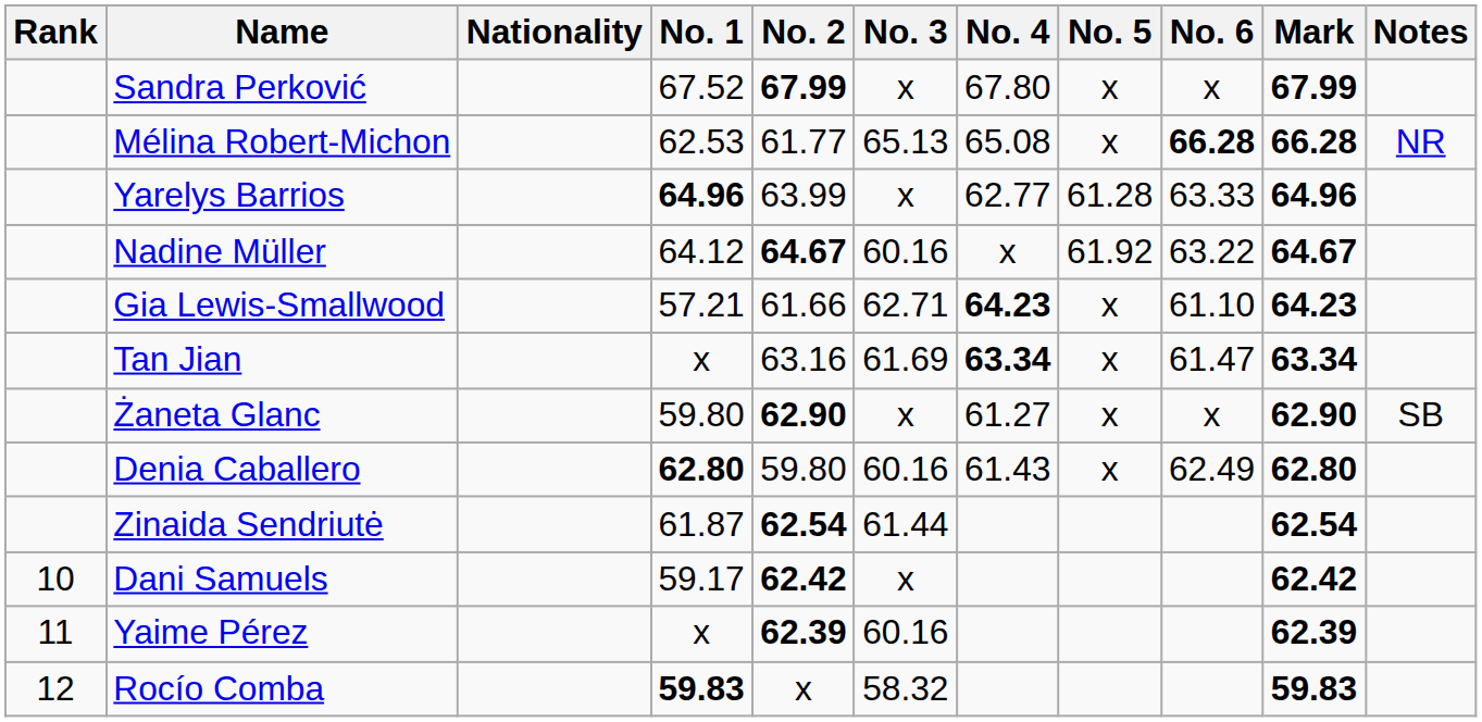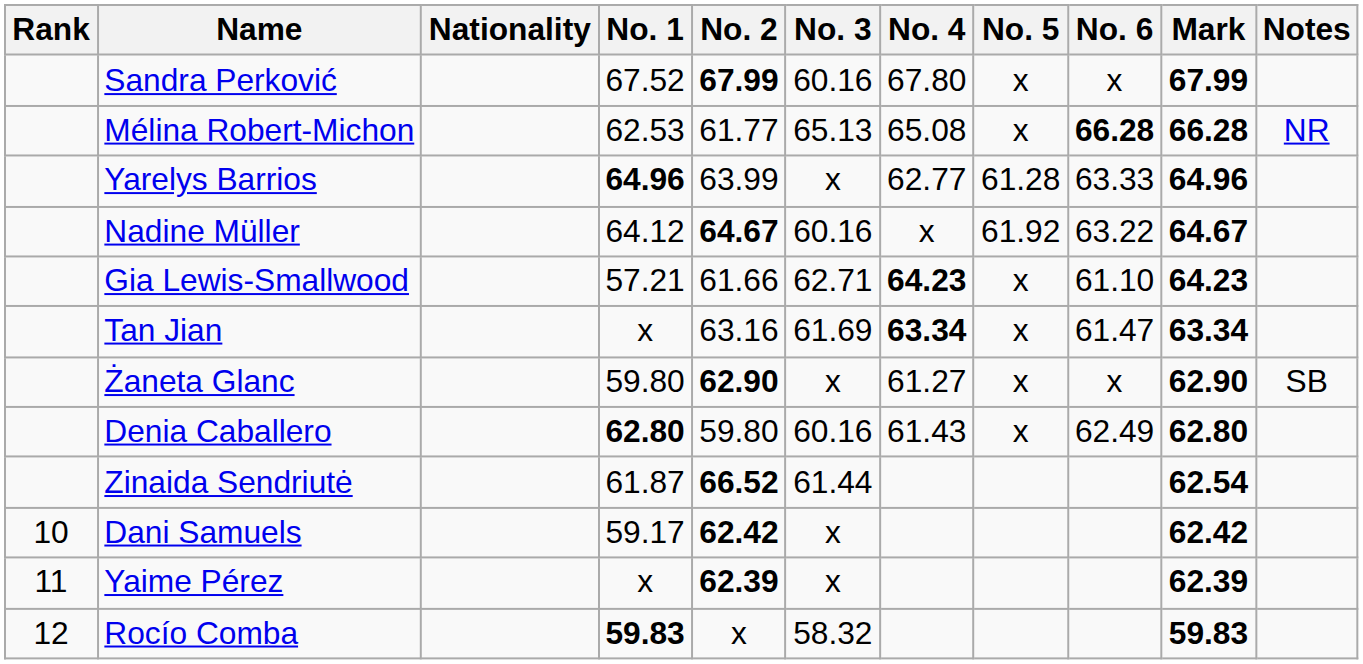 <table class="wikitable sortable" style="text-align:center">
 <tr>
 <th>Rank</th>
 <th>Name</th>
 <th>Nationality</th>
 <th>No. 1</th>
 <th>No. 2</th>
 <th>No. 3</th>
 <th>No. 4</th>
 <th>No. 5</th>
 <th>No. 6</th>
 <th>Mark</th>
 <th>Notes</th>
 </tr>
 <tr>
 <td></td>
 <td align=left><a href='#'>Sandra Perković</a></td>
 <td align=left></td>
 <td>67.52</td>
 <td><strong>67.99</strong></td>
-<td>x</td>
+<td>60.16</td>
 <td>67.80</td>
 <td>x</td>
 <td>x</td>
 <td><strong>67.99</strong></td>
 <td></td>
 </tr>
 <tr>
 <td></td>
 <td align=left><a href='#'>Mélina Robert-Michon</a></td>
 <td align=left></td>
 <td>62.53</td>
 <td>61.77</td>
 <td>65.13</td>
 <td>65.08</td>
 <td>x</td>
 <td><strong>66.28</strong></td>
 <td><strong>66.28</strong></td>
 <td><a href='#'>NR</a></td>
 </tr>
 <tr>
 <td></td>
 <td align=left><a href='#'>Yarelys Barrios</a></td>
 <td align=left></td>
 <td><strong>64.96</strong></td>
 <td>63.99</td>
 <td>x</td>
 <td>62.77</td>
 <td>61.28</td>
 <td>63.33</td>
 <td><strong>64.96</strong></td>
 <td></td>
 </tr>
 <tr>
 <td></td>
 <td align=left><a href='#'>Nadine Müller</a></td>
 <td align=left></td>
 <td>64.12</td>
 <td><strong>64.67</strong></td>
 <td>60.16</td>
 <td>x</td>
 <td>61.92</td>
 <td>63.22</td>
 <td><strong>64.67</strong></td>
 <td></td>
 </tr>
 <tr>
 <td></td>
 <td align=left><a href='#'>Gia Lewis-Smallwood</a></td>
 <td align=left></td>
 <td>57.21</td>
 <td>61.66</td>
 <td>62.71</td>
 <td><strong>64.23</strong></td>
 <td>x</td>
 <td>61.10</td>
 <td><strong>64.23</strong></td>
 <td></td>
 </tr>
 <tr>
 <td></td>
 <td align=left><a href='#'>Tan Jian</a></td>
 <td align=left></td>
 <td>x</td>
 <td>63.16</td>
 <td>61.69</td>
 <td><strong>63.34</strong></td>
 <td>x</td>
 <td>61.47</td>
 <td><strong>63.34</strong></td>
 <td></td>
 </tr>
 <tr>
 <td></td>
 <td align=left><a href='#'>Żaneta Glanc</a></td>
 <td align=left></td>
 <td>59.80</td>
 <td><strong>62.90</strong></td>
 <td>x</td>
 <td>61.27</td>
 <td>x</td>
 <td>x</td>
 <td><strong>62.90</strong></td>
 <td>SB</td>
 </tr>
 <tr>
 <td></td>
 <td align=left><a href='#'>Denia Caballero</a></td>
 <td align=left></td>
 <td><strong>62.80</strong></td>
 <td>59.80</td>
 <td>60.16</td>
 <td>61.43</td>
 <td>x</td>
 <td>62.49</td>
 <td><strong>62.80</strong></td>
 <td></td>
 </tr>
 <tr>
 <td></td>
 <td align=left><a href='#'>Zinaida Sendriutė</a></td>
 <td align=left></td>
 <td>61.87</td>
-<td><strong>62.54</strong></td>
+<td><strong>66.52</strong></td>
 <td>61.44</td>
 <td></td>
 <td></td>
 <td></td>
 <td><strong>62.54</strong></td>
 <td></td>
 </tr>
 <tr>
 <td>10</td>
 <td align=left><a href='#'>Dani Samuels</a></td>
 <td align=left></td>
 <td>59.17</td>
 <td><strong>62.42</strong></td>
 <td>x</td>
 <td></td>
 <td></td>
 <td></td>
 <td><strong>62.42</strong></td>
 <td></td>
 </tr>
 <tr>
 <td>11</td>
 <td align=left><a href='#'>Yaime Pérez</a></td>
 <td align=left></td>
 <td>x</td>
 <td><strong>62.39</strong></td>
-<td>60.16</td>
+<td>x</td>
 <td></td>
 <td></td>
 <td></td>
 <td><strong>62.39</strong></td>
 <td></td>
 </tr>
 <tr>
 <td>12</td>
 <td align=left><a href='#'>Rocío Comba</a></td>
 <td align=left></td>
 <td><strong>59.83</strong></td>
 <td>x</td>
 <td>58.32</td>
 <td></td>
 <td></td>
 <td></td>
 <td><strong>59.83</strong></td>
 <td></td>
 </tr>
 </table>
